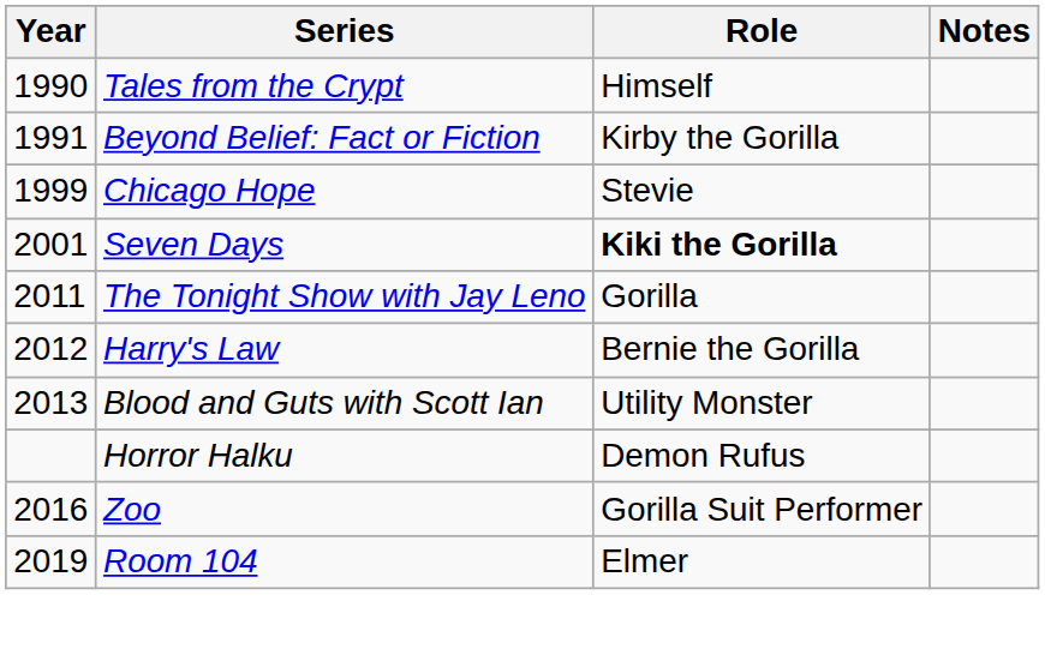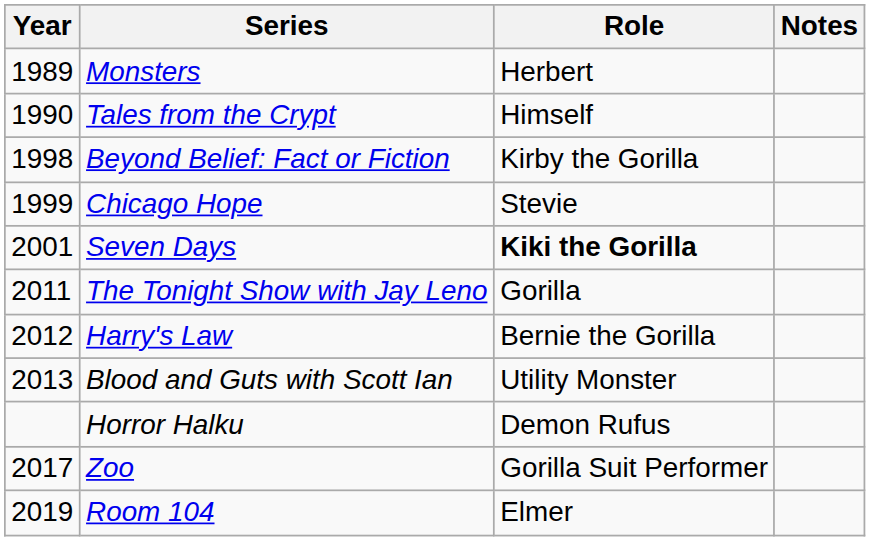 <table class="wikitable">
 <tr>
 <th>Year</th>
 <th>Series</th>
 <th>Role</th>
 <th>Notes</th>
 </tr>
 <tr>
+<td>1989</td>
+<td><a href='#'><em>Monsters</em></a></td>
+<td>Herbert</td>
+<td></td>
+</tr>
+<tr>
 <td>1990</td>
 <td><a href='#'><em>Tales from the Crypt</em></a></td>
 <td>Himself</td>
 <td></td>
 </tr>
 <tr>
-<td>1991</td>
+<td>1998</td>
 <td><em><a href='#'>Beyond Belief: Fact or Fiction</a></em></td>
 <td>Kirby the Gorilla</td>
 <td></td>
 </tr>
 <tr>
 <td>1999</td>
 <td><em><a href='#'>Chicago Hope</a></em></td>
 <td>Stevie</td>
 <td></td>
 </tr>
 <tr>
 <td>2001</td>
 <td><a href='#'><em>Seven Days</em></a></td>
 <td><strong>Kiki the Gorilla</strong></td>
 <td></td>
 </tr>
 <tr>
 <td>2011</td>
 <td><em><a href='#'>The Tonight Show with Jay Leno</a></em></td>
 <td>Gorilla</td>
 <td></td>
 </tr>
 <tr>
 <td>2012</td>
 <td><em><a href='#'>Harry's Law</a></em></td>
 <td>Bernie the Gorilla</td>
 <td></td>
 </tr>
 <tr>
 <td>2013</td>
 <td><em>Blood and Guts with Scott Ian</em></td>
 <td>Utility Monster</td>
 <td></td>
 </tr>
 <tr>
 <td></td>
 <td><em>Horror Halku</em></td>
 <td>Demon Rufus</td>
 <td></td>
 </tr>
 <tr>
-<td>2016</td>
+<td>2017</td>
 <td><a href='#'><em>Zoo</em></a></td>
 <td>Gorilla Suit Performer</td>
 <td></td>
 </tr>
 <tr>
 <td>2019</td>
 <td><em><a href='#'>Room 104</a></em></td>
 <td>Elmer</td>
 <td></td>
 </tr>
 </table>
